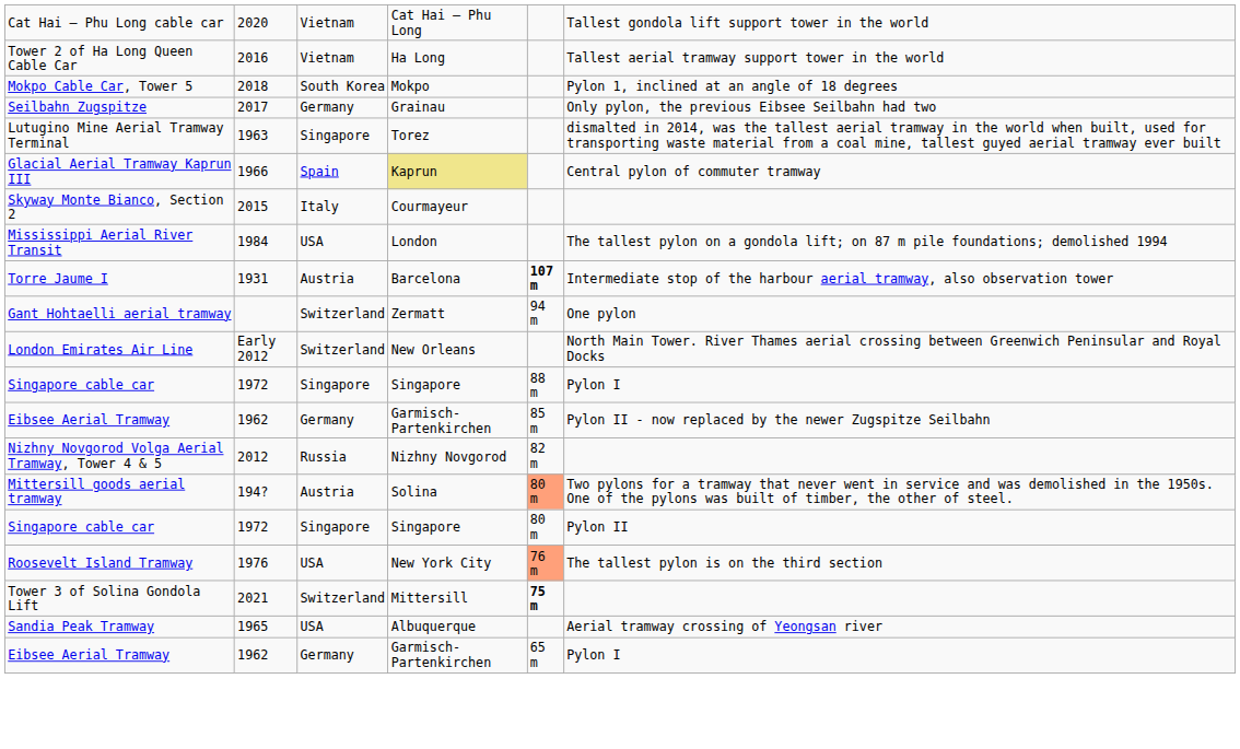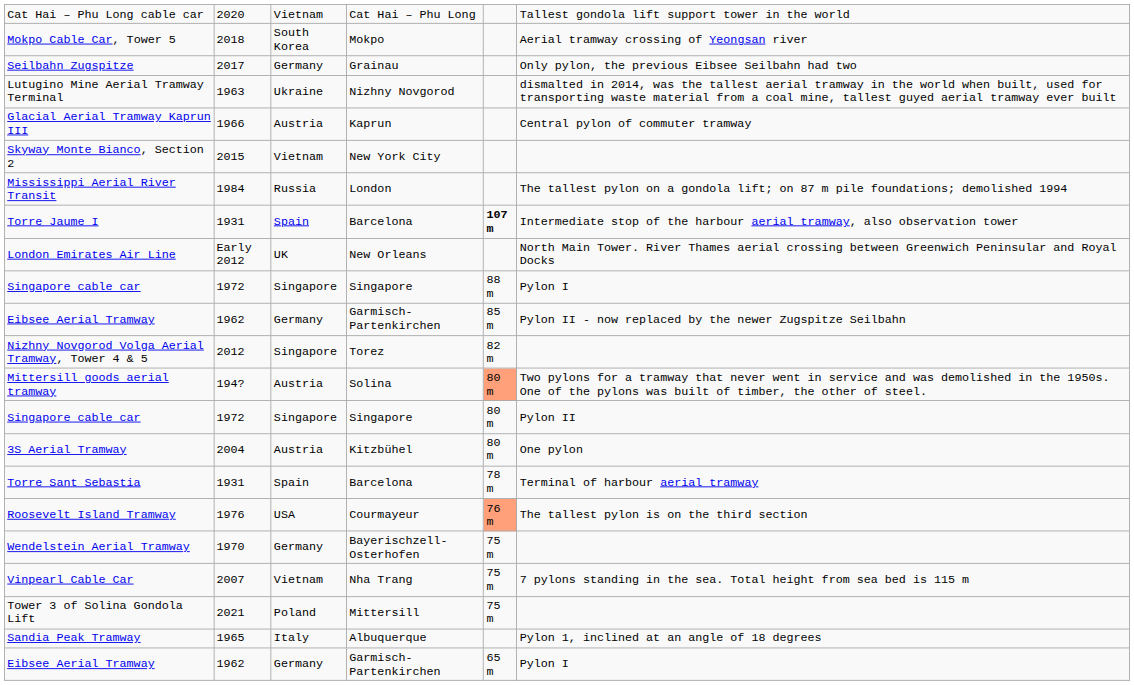 <table class="wikitable nowraplinks">
 <tr>
 <td>Cat Hai – Phu Long cable car</td>
 <td>2020</td>
 <td>Vietnam</td>
 <td>Cat Hai – Phu Long</td>
 <td></td>
 <td>Tallest gondola lift support tower in the world</td>
 </tr>
 <tr>
-<td>Tower 2 of Ha Long Queen Cable Car</td>
-<td>2016</td>
-<td>Vietnam</td>
-<td>Ha Long</td>
-<td></td>
-<td>Tallest aerial tramway support tower in the world</td>
-</tr>
-<tr>
 <td><a href='#'>Mokpo Cable Car</a>, Tower 5</td>
 <td>2018</td>
 <td>South Korea</td>
 <td>Mokpo</td>
 <td></td>
-<td>Pylon 1, inclined at an angle of 18 degrees</td>
+<td>Aerial tramway crossing of <a href='#'>Yeongsan</a> river</td>
 </tr>
 <tr>
 <td><a href='#'>Seilbahn Zugspitze</a></td>
 <td>2017</td>
 <td>Germany</td>
 <td>Grainau</td>
 <td></td>
 <td>Only pylon, the previous Eibsee Seilbahn had two</td>
 </tr>
 <tr>
 <td>Lutugino Mine Aerial Tramway Terminal</td>
 <td>1963</td>
-<td>Singapore</td>
-<td>Torez</td>
+<td>Ukraine</td>
+<td>Nizhny Novgorod</td>
 <td></td>
 <td>dismalted in 2014, was the tallest aerial tramway in the world when built, used for transporting waste material from a coal mine, tallest guyed aerial tramway ever built</td>
 </tr>
 <tr>
 <td><a href='#'>Glacial Aerial Tramway Kaprun III</a></td>
 <td>1966</td>
-<td><a href='#'>Spain</a></td>
-<td style="background: khaki;">Kaprun</td>
+<td>Austria</td>
+<td>Kaprun</td>
 <td></td>
 <td>Central pylon of commuter tramway</td>
 </tr>
 <tr>
 <td><a href='#'>Skyway Monte Bianco</a>, Section 2</td>
 <td>2015</td>
-<td>Italy</td>
-<td>Courmayeur</td>
+<td>Vietnam</td>
+<td>New York City</td>
 <td></td>
 <td></td>
 </tr>
 <tr>
 <td><a href='#'>Mississippi Aerial River Transit</a></td>
 <td>1984</td>
-<td>USA</td>
+<td>Russia</td>
 <td>London</td>
 <td></td>
 <td>The tallest pylon on a gondola lift; on 87 m pile foundations; demolished 1994</td>
 </tr>
 <tr>
 <td><a href='#'>Torre Jaume I</a></td>
 <td>1931</td>
-<td>Austria</td>
+<td><a href='#'>Spain</a></td>
 <td>Barcelona</td>
 <td><strong>107 m</strong></td>
 <td>Intermediate stop of the harbour <a href='#'>aerial tramway</a>, also observation tower</td>
 </tr>
 <tr>
-<td><a href='#'>Gant Hohtaelli aerial tramway</a></td>
-<td></td>
-<td>Switzerland</td>
-<td>Zermatt</td>
-<td>94 m</td>
-<td>One pylon</td>
-</tr>
-<tr>
 <td><a href='#'>London Emirates Air Line</a></td>
 <td>Early 2012</td>
-<td>Switzerland</td>
+<td>UK</td>
 <td>New Orleans</td>
 <td></td>
 <td>North Main Tower. River Thames aerial crossing between Greenwich Peninsular and Royal Docks</td>
 </tr>
 <tr>
 <td><a href='#'>Singapore cable car</a></td>
 <td>1972</td>
 <td>Singapore</td>
 <td>Singapore</td>
 <td>88 m</td>
 <td>Pylon I</td>
 </tr>
 <tr>
 <td><a href='#'>Eibsee Aerial Tramway</a></td>
 <td>1962</td>
 <td>Germany</td>
 <td>Garmisch-Partenkirchen</td>
 <td>85 m</td>
 <td>Pylon II - now replaced by the newer Zugspitze Seilbahn</td>
 </tr>
 <tr>
 <td><a href='#'>Nizhny Novgorod Volga Aerial Tramway</a>, Tower 4 & 5</td>
 <td>2012</td>
-<td>Russia</td>
-<td>Nizhny Novgorod</td>
+<td>Singapore</td>
+<td>Torez</td>
 <td>82 m</td>
 <td></td>
 </tr>
 <tr>
 <td><a href='#'>Mittersill goods aerial tramway</a></td>
 <td>194?</td>
 <td>Austria</td>
 <td>Solina</td>
 <td style="background: lightsalmon;">80 m</td>
 <td>Two pylons for a tramway that never went in service and was demolished in the 1950s. One of the pylons was built of timber, the other of steel.</td>
 </tr>
 <tr>
 <td><a href='#'>Singapore cable car</a></td>
 <td>1972</td>
 <td>Singapore</td>
 <td>Singapore</td>
 <td>80 m</td>
 <td>Pylon II</td>
 </tr>
 <tr>
+<td><a href='#'>3S Aerial Tramway</a></td>
+<td>2004</td>
+<td>Austria</td>
+<td>Kitzbühel</td>
+<td>80 m</td>
+<td>One pylon</td>
+</tr>
+<tr>
+<td><a href='#'>Torre Sant Sebastia</a></td>
+<td>1931</td>
+<td>Spain</td>
+<td>Barcelona</td>
+<td>78 m</td>
+<td>Terminal of harbour <a href='#'>aerial tramway</a></td>
+</tr>
+<tr>
 <td><a href='#'>Roosevelt Island Tramway</a></td>
 <td>1976</td>
 <td>USA</td>
-<td>New York City</td>
+<td>Courmayeur</td>
 <td style="background: lightsalmon;">76 m</td>
 <td>The tallest pylon is on the third section</td>
 </tr>
 <tr>
+<td><a href='#'>Wendelstein Aerial Tramway</a></td>
+<td>1970</td>
+<td>Germany</td>
+<td>Bayerischzell-Osterhofen</td>
+<td>75 m</td>
+<td></td>
+</tr>
+<tr>
+<td><a href='#'>Vinpearl Cable Car</a></td>
+<td>2007</td>
+<td>Vietnam</td>
+<td>Nha Trang</td>
+<td>75 m</td>
+<td>7 pylons standing in the sea. Total height from sea bed is 115 m</td>
+</tr>
+<tr>
 <td>Tower 3 of Solina Gondola Lift</td>
 <td>2021</td>
-<td>Switzerland</td>
+<td>Poland</td>
 <td>Mittersill</td>
-<td><strong>75 m</strong></td>
+<td>75 m</td>
 <td></td>
 </tr>
 <tr>
 <td><a href='#'>Sandia Peak Tramway</a></td>
 <td>1965</td>
-<td>USA</td>
+<td>Italy</td>
 <td>Albuquerque</td>
 <td></td>
-<td>Aerial tramway crossing of <a href='#'>Yeongsan</a> river</td>
+<td>Pylon 1, inclined at an angle of 18 degrees</td>
 </tr>
 <tr>
 <td><a href='#'>Eibsee Aerial Tramway</a></td>
 <td>1962</td>
 <td>Germany</td>
 <td>Garmisch-Partenkirchen</td>
 <td>65 m</td>
 <td>Pylon I</td>
 </tr>
 </table>
